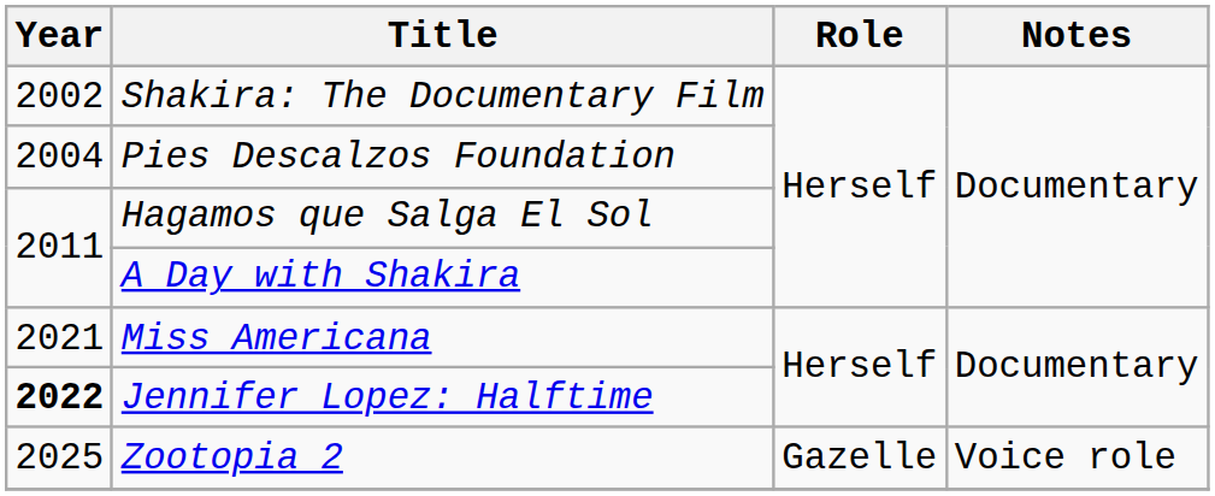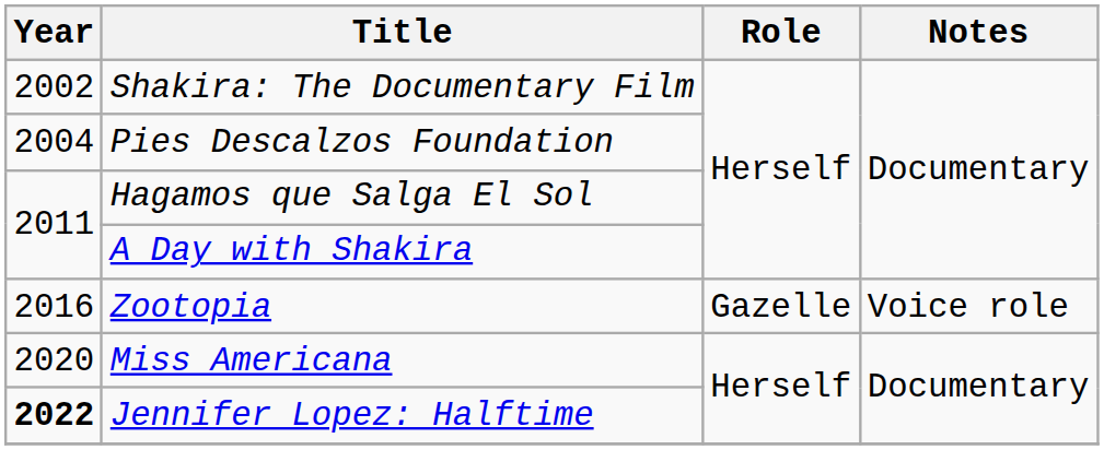 <table class="wikitable sortable">
 <tr>
 <th>Year</th>
 <th>Title</th>
 <th>Role</th>
 <th class="unsortable">Notes</th>
 </tr>
 <tr>
 <td>2002</td>
 <td><em>Shakira: The Documentary Film</em></td>
 <td rowspan="4">Herself</td>
 <td rowspan="4">Documentary</td>
 </tr>
 <tr>
 <td>2004</td>
 <td><em>Pies Descalzos Foundation</em></td>
 </tr>
 <tr>
 <td rowspan="2">2011</td>
 <td><em>Hagamos que Salga El Sol</em></td>
 </tr>
 <tr>
 <td><em><a href='#'>A Day with Shakira</a></em></td>
 </tr>
 <tr>
-<td>2021</td>
+<td>2016</td>
+<td><em><a href='#'>Zootopia</a></em></td>
+<td>Gazelle</td>
+<td>Voice role</td>
+</tr>
+<tr>
+<td>2020</td>
 <td><em><a href='#'>Miss Americana</a></em></td>
 <td rowspan="2">Herself</td>
 <td rowspan="2">Documentary</td>
 </tr>
 <tr>
 <td><strong>2022</strong></td>
 <td><em><a href='#'>Jennifer Lopez: Halftime</a></em></td>
 </tr>
 <tr>
-<td>2025</td>
-<td><em><a href='#'>Zootopia 2</a></em></td>
-<td>Gazelle</td>
-<td>Voice role</td>
-</tr>
-<tr>
 </tr>
 </table>
